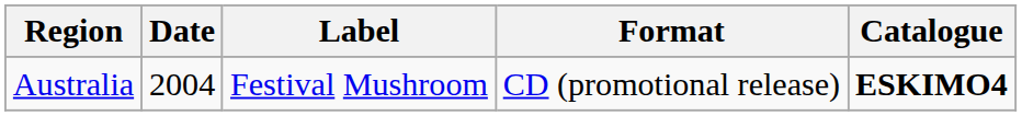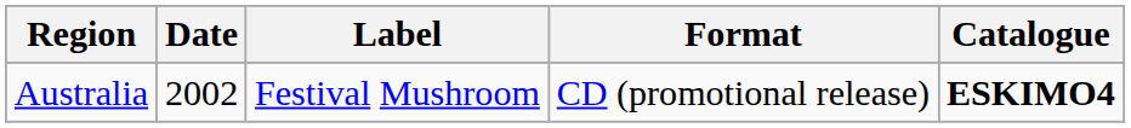 <table class="wikitable">
 <tr>
 <th>Region</th>
 <th>Date</th>
 <th>Label</th>
 <th>Format</th>
 <th>Catalogue</th>
 </tr>
 <tr>
 <td><a href='#'>Australia</a></td>
-<td>2004</td>
+<td>2002</td>
 <td><a href='#'>Festival</a> <a href='#'>Mushroom</a></td>
 <td><a href='#'>CD</a> (promotional release)</td>
 <td><strong>ESKIMO4</strong></td>
 </tr>
 </table>
